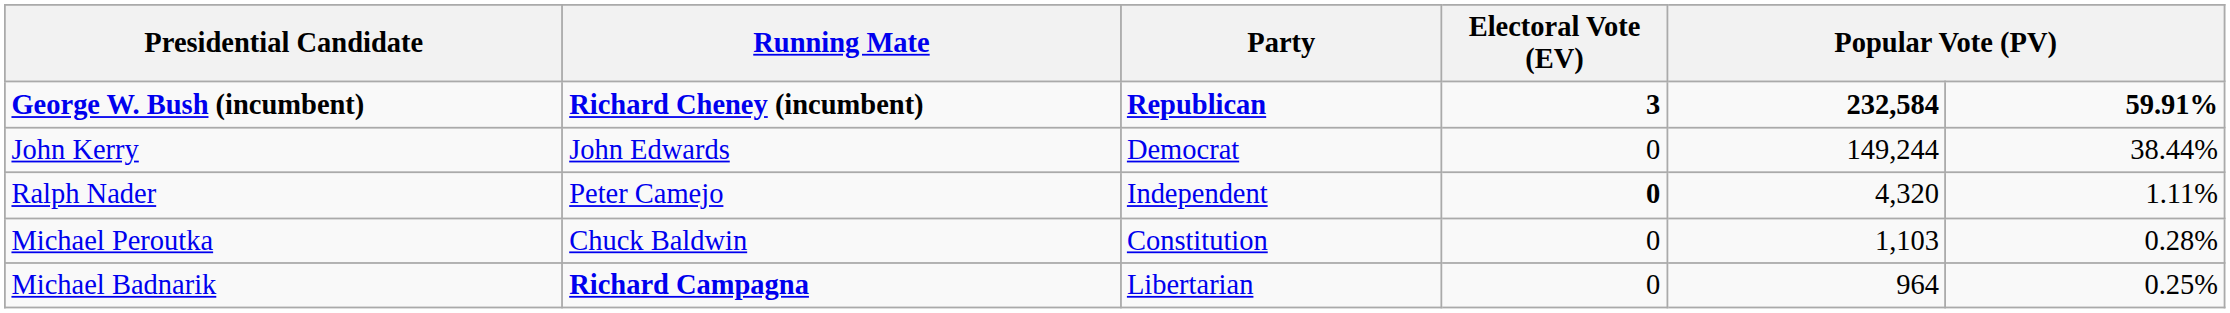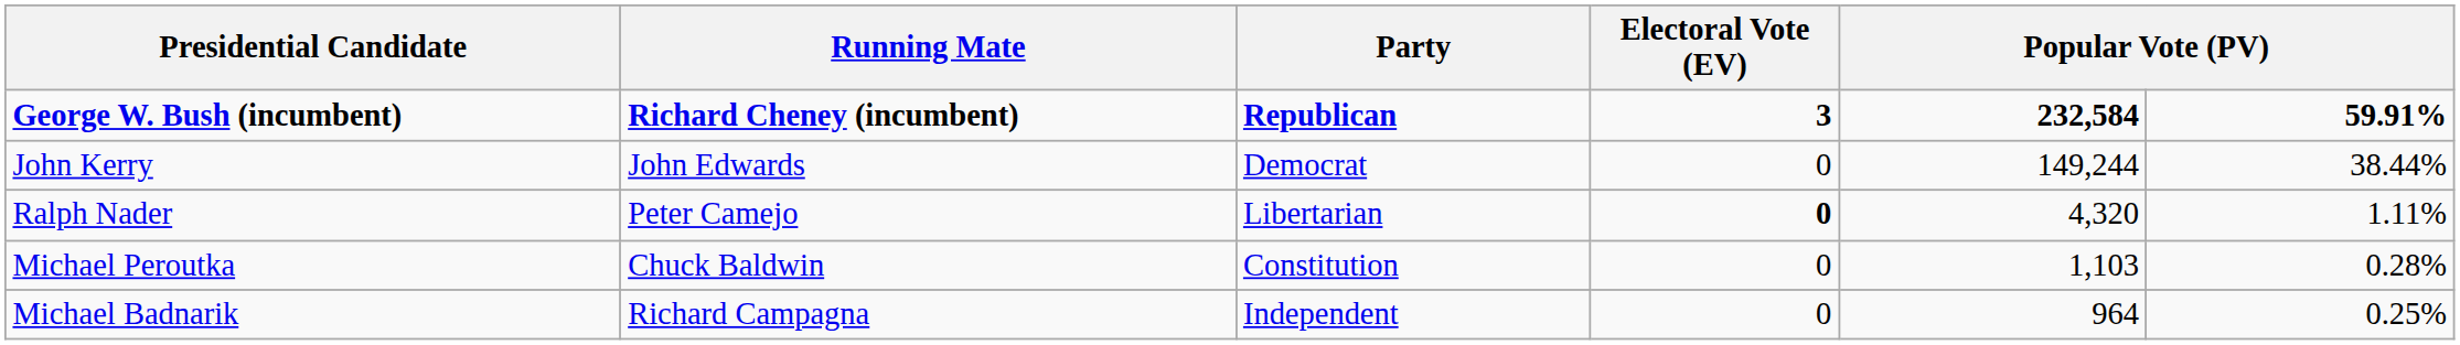 <table class="wikitable">
 <tr>
 <th style="width:10%;">Presidential Candidate</th>
 <th style="width:10%;"><a href='#'>Running Mate</a></th>
 <th style="width:5%;">Party</th>
 <th style="width:3%;">Electoral Vote (EV)</th>
 <th style="width:10%;" colspan="2">Popular Vote (PV)</th>
 </tr>
 <tr>
 <td><strong><a href='#'>George W. Bush</a></strong> <strong>(incumbent)</strong></td>
 <td><strong><a href='#'>Richard Cheney</a></strong> <strong>(incumbent)</strong></td>
 <td><strong><a href='#'>Republican</a></strong></td>
 <td style="text-align:right;"><strong>3</strong></td>
 <td style="text-align:right;"><strong>232,584</strong></td>
 <td style="text-align:right;"><strong>59.91%</strong></td>
 </tr>
 <tr>
 <td><a href='#'>John Kerry</a></td>
 <td><a href='#'>John Edwards</a></td>
 <td><a href='#'>Democrat</a></td>
 <td style="text-align:right;">0</td>
 <td style="text-align:right;">149,244</td>
 <td style="text-align:right;">38.44%</td>
 </tr>
 <tr>
 <td><a href='#'>Ralph Nader</a></td>
 <td><a href='#'>Peter Camejo</a></td>
-<td><a href='#'>Independent</a></td>
+<td><a href='#'>Libertarian</a></td>
 <td style="text-align:right;"><strong>0</strong></td>
 <td style="text-align:right;">4,320</td>
 <td style="text-align:right;">1.11%</td>
 </tr>
 <tr>
 <td><a href='#'>Michael Peroutka</a></td>
 <td><a href='#'>Chuck Baldwin</a></td>
 <td><a href='#'>Constitution</a></td>
 <td style="text-align:right;">0</td>
 <td style="text-align:right;">1,103</td>
 <td style="text-align:right;">0.28%</td>
 </tr>
 <tr>
 <td><a href='#'>Michael Badnarik</a></td>
-<td><strong><a href='#'>Richard Campagna</a></strong></td>
-<td><a href='#'>Libertarian</a></td>
+<td><a href='#'>Richard Campagna</a></td>
+<td><a href='#'>Independent</a></td>
 <td style="text-align:right;">0</td>
 <td style="text-align:right;">964</td>
 <td style="text-align:right;">0.25%</td>
 </tr>
 </table>
